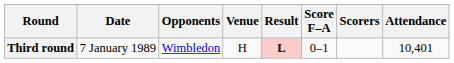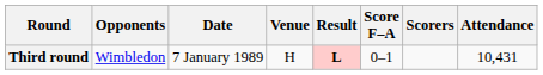 <table class="wikitable plainrowheaders" style="text-align:center">
 <tr>
 <th scope="col">Round</th>
+<th scope="col">Opponents</th>
 <th scope="col">Date</th>
-<th scope="col">Opponents</th>
 <th scope="col">Venue</th>
 <th scope="col">Result</th>
 <th scope="col">Score<br>F–A</th>
 <th scope="col">Scorers</th>
 <th scope="col">Attendance</th>
 </tr>
 <tr>
 <th scope="row">Third round</th>
+<td align="left"><a href='#'>Wimbledon</a></td>
 <td align="left">7 January 1989</td>
-<td align="left"><a href='#'>Wimbledon</a></td>
 <td>H</td>
 <td style="background:#fcc"><strong>L</strong></td>
 <td>0–1</td>
 <td></td>
-<td>10,401</td>
+<td>10,431</td>
 </tr>
 </table>
